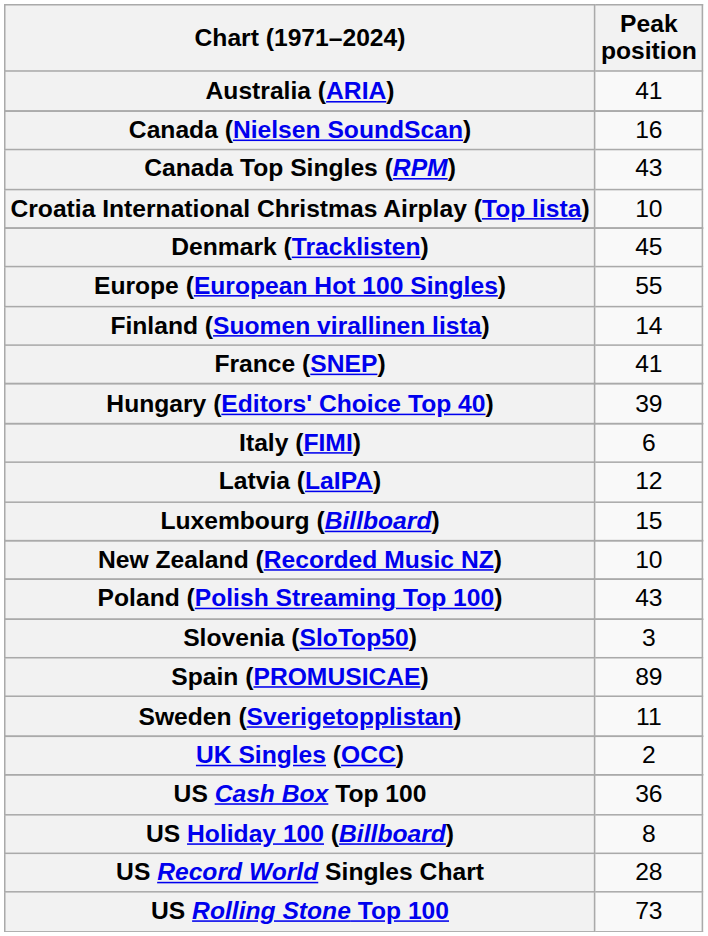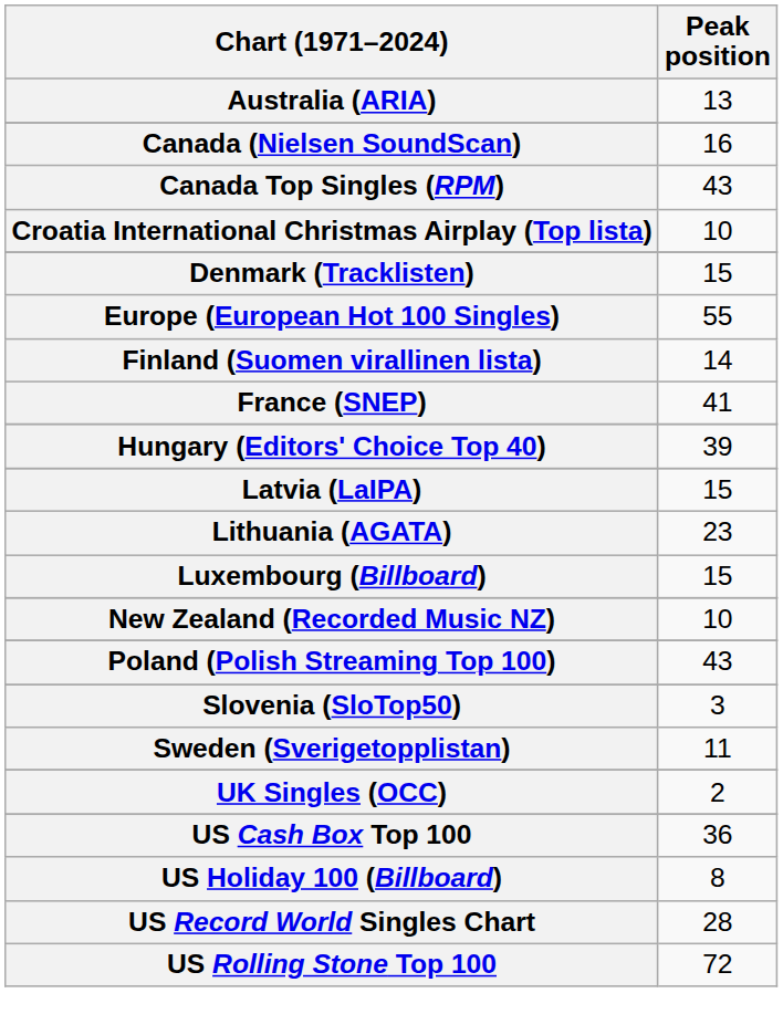 <table class="wikitable sortable plainrowheaders" style="text-align:center">
 <tr>
 <th>Chart (1971–2024)</th>
 <th>Peak<br>position</th>
 </tr>
 <tr>
 <th scope="row">Australia (<a href='#'>ARIA</a>)</th>
-<td>41</td>
+<td>13</td>
 </tr>
 <tr>
 </tr>
 <tr>
 </tr>
 <tr>
 </tr>
 <tr>
 <th scope="row">Canada (<a href='#'>Nielsen SoundScan</a>)</th>
 <td>16</td>
 </tr>
 <tr>
 <th scope="row">Canada Top Singles (<em><a href='#'>RPM</a></em>)</th>
 <td>43</td>
 </tr>
 <tr>
 <th scope="row">Croatia International Christmas Airplay (<a href='#'>Top lista</a>)</th>
 <td>10</td>
 </tr>
 <tr>
 </tr>
 <tr>
 </tr>
 <tr>
 <th scope="row">Denmark (<a href='#'>Tracklisten</a>)</th>
-<td>45</td>
+<td>15</td>
 </tr>
 <tr>
 <th scope="row">Europe (<a href='#'>European Hot 100 Singles</a>)</th>
 <td>55</td>
 </tr>
 <tr>
 <th scope="row">Finland (<a href='#'>Suomen virallinen lista</a>)</th>
 <td>14</td>
 </tr>
 <tr>
 <th scope="row">France (<a href='#'>SNEP</a>)</th>
 <td>41</td>
 </tr>
 <tr>
 </tr>
 <tr>
 </tr>
 <tr>
 <th scope="row">Hungary (<a href='#'>Editors' Choice Top 40</a>)</th>
 <td>39</td>
 </tr>
 <tr>
 </tr>
 <tr>
 </tr>
 <tr>
 </tr>
 <tr>
-<th scope="row">Italy (<a href='#'>FIMI</a>)</th>
-<td>6</td>
+<th scope="row">Latvia (<a href='#'>LaIPA</a>)</th>
+<td>15</td>
 </tr>
 <tr>
-<th scope="row">Latvia (<a href='#'>LaIPA</a>)</th>
-<td>12</td>
+<th scope="row">Lithuania (<a href='#'>AGATA</a>)</th>
+<td>23</td>
 </tr>
 <tr>
 <th scope="row">Luxembourg (<em><a href='#'>Billboard</a></em>)</th>
 <td>15</td>
 </tr>
 <tr>
 </tr>
 <tr>
 </tr>
 <tr>
 <th scope="row">New Zealand (<a href='#'>Recorded Music NZ</a>)</th>
 <td>10</td>
 </tr>
 <tr>
 </tr>
 <tr>
 </tr>
 <tr>
 <th scope="row">Poland (<a href='#'>Polish Streaming Top 100</a>)</th>
 <td>43</td>
 </tr>
 <tr>
 </tr>
 <tr>
 </tr>
 <tr>
 </tr>
 <tr>
 </tr>
 <tr>
 <th scope="row">Slovenia (<a href='#'>SloTop50</a>)</th>
 <td>3</td>
 </tr>
 <tr>
-<th scope="row">Spain (<a href='#'>PROMUSICAE</a>)</th>
-<td>89</td>
-</tr>
-<tr>
 <th scope="row">Sweden (<a href='#'>Sverigetopplistan</a>)</th>
 <td>11</td>
 </tr>
 <tr>
 </tr>
 <tr>
 <th scope="row"><a href='#'>UK Singles</a> (<a href='#'>OCC</a>)</th>
 <td>2</td>
 </tr>
 <tr>
 </tr>
 <tr>
 <th scope="row">US <em><a href='#'>Cash Box</a></em> Top 100</th>
 <td>36</td>
 </tr>
 <tr>
 <th scope="row">US <a href='#'>Holiday 100</a> (<em><a href='#'>Billboard</a></em>)</th>
 <td>8</td>
 </tr>
 <tr>
 <th scope="row">US <em><a href='#'>Record World</a></em> Singles Chart</th>
 <td>28</td>
 </tr>
 <tr>
 <th scope="row">US <a href='#'><em>Rolling Stone</em> Top 100</a></th>
-<td>73</td>
+<td>72</td>
 </tr>
 </table>
